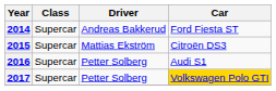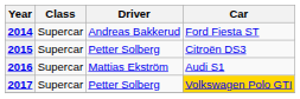 <table class="wikitable" style="font-size: 95%;">
 <tr>
 <th>Year</th>
 <th>Class</th>
 <th>Driver</th>
 <th>Car</th>
 </tr>
 <tr>
 <th><a href='#'>2014</a></th>
 <td>Supercar</td>
 <td> <a href='#'>Andreas Bakkerud</a></td>
 <td><a href='#'>Ford Fiesta ST</a></td>
 </tr>
 <tr>
 <th><a href='#'>2015</a></th>
 <td>Supercar</td>
-<td> <a href='#'>Mattias Ekström</a></td>
+<td> <a href='#'>Petter Solberg</a></td>
 <td><a href='#'>Citroën DS3</a></td>
 </tr>
 <tr>
 <th><a href='#'>2016</a></th>
 <td>Supercar</td>
-<td> <a href='#'>Petter Solberg</a></td>
+<td> <a href='#'>Mattias Ekström</a></td>
 <td><a href='#'>Audi S1</a></td>
 </tr>
 <tr>
 <th><a href='#'>2017</a></th>
 <td>Supercar</td>
 <td> <a href='#'>Petter Solberg</a></td>
 <td style="background: gold;"><a href='#'>Volkswagen Polo GTI</a></td>
 </tr>
 <tr>
 </tr>
 </table>
